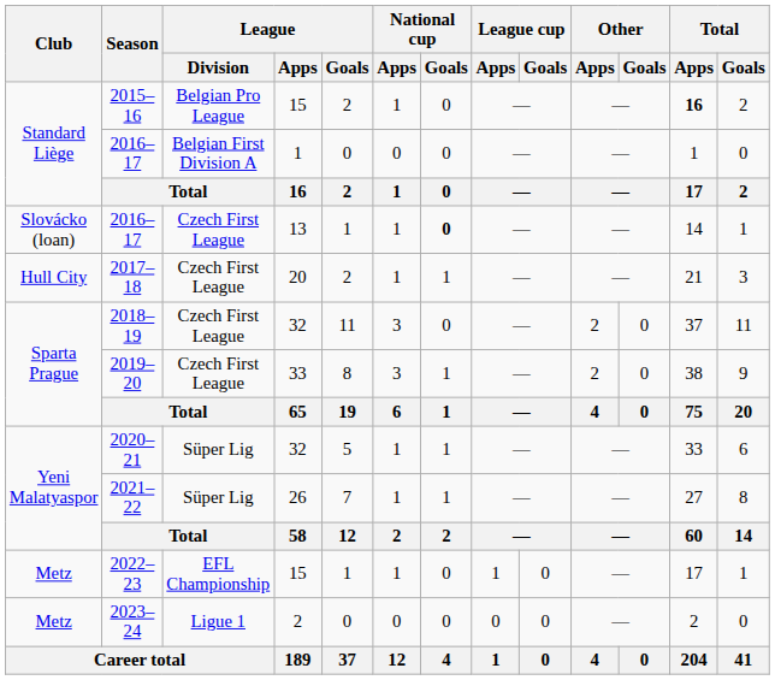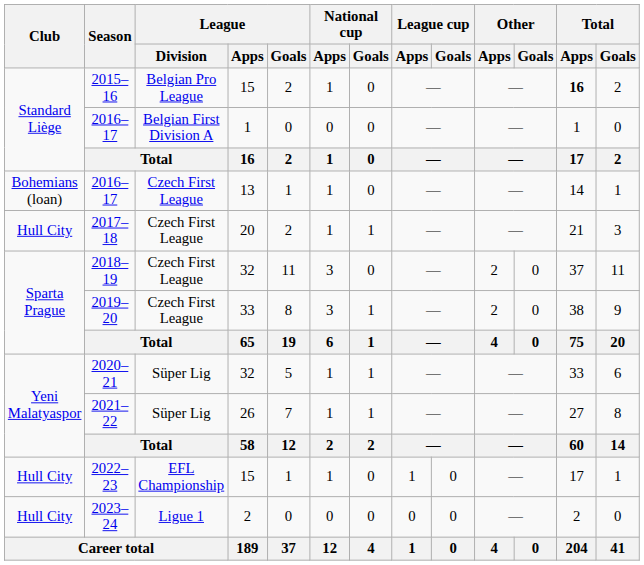 <table class="wikitable" style="text-align: center;">
 <tr>
 <th rowspan="2">Club</th>
 <th rowspan="2">Season</th>
 <th colspan="3">League</th>
 <th colspan="2">National cup</th>
 <th colspan="2">League cup</th>
 <th colspan="2">Other</th>
 <th colspan="2">Total</th>
 </tr>
 <tr>
 <th>Division</th>
 <th>Apps</th>
 <th>Goals</th>
 <th>Apps</th>
 <th>Goals</th>
 <th>Apps</th>
 <th>Goals</th>
 <th>Apps</th>
 <th>Goals</th>
 <th>Apps</th>
 <th>Goals</th>
 </tr>
 <tr>
 <td rowspan=3><a href='#'>Standard Liège</a></td>
 <td><a href='#'>2015–16</a></td>
 <td><a href='#'>Belgian Pro League</a></td>
 <td>15</td>
 <td>2</td>
 <td>1</td>
 <td>0</td>
 <td colspan=2>—</td>
 <td colspan=2>—</td>
 <td><strong>16</strong></td>
 <td>2</td>
 </tr>
 <tr>
 <td><a href='#'>2016–17</a></td>
 <td><a href='#'>Belgian First Division A</a></td>
 <td>1</td>
 <td>0</td>
 <td>0</td>
 <td>0</td>
 <td colspan=2>—</td>
 <td colspan=2>—</td>
 <td>1</td>
 <td>0</td>
 </tr>
 <tr>
 <th colspan=2>Total</th>
 <th>16</th>
 <th>2</th>
 <th>1</th>
 <th>0</th>
 <th colspan=2>—</th>
 <th colspan=2>—</th>
 <th>17</th>
 <th>2</th>
 </tr>
 <tr>
-<td><a href='#'>Slovácko</a> (loan)</td>
+<td><a href='#'>Bohemians</a> (loan)</td>
 <td><a href='#'>2016–17</a></td>
 <td><a href='#'>Czech First League</a></td>
 <td>13</td>
 <td>1</td>
 <td>1</td>
-<td><strong>0</strong></td>
+<td>0</td>
 <td colspan=2>—</td>
 <td colspan=2>—</td>
 <td>14</td>
 <td>1</td>
 </tr>
 <tr>
 <td><a href='#'>Hull City</a></td>
 <td><a href='#'>2017–18</a></td>
 <td>Czech First League</td>
 <td>20</td>
 <td>2</td>
 <td>1</td>
 <td>1</td>
 <td colspan=2>—</td>
 <td colspan=2>—</td>
 <td>21</td>
 <td>3</td>
 </tr>
 <tr>
 <td rowspan=3><a href='#'>Sparta Prague</a></td>
 <td><a href='#'>2018–19</a></td>
 <td>Czech First League</td>
 <td>32</td>
 <td>11</td>
 <td>3</td>
 <td>0</td>
 <td colspan=2>—</td>
 <td>2</td>
 <td>0</td>
 <td>37</td>
 <td>11</td>
 </tr>
 <tr>
 <td><a href='#'>2019–20</a></td>
 <td>Czech First League</td>
 <td>33</td>
 <td>8</td>
 <td>3</td>
 <td>1</td>
 <td colspan=2>—</td>
 <td>2</td>
 <td>0</td>
 <td>38</td>
 <td>9</td>
 </tr>
 <tr>
 <th colspan=2>Total</th>
 <th>65</th>
 <th>19</th>
 <th>6</th>
 <th>1</th>
 <th colspan=2>—</th>
 <th>4</th>
 <th>0</th>
 <th>75</th>
 <th>20</th>
 </tr>
 <tr>
 <td rowspan=3><a href='#'>Yeni Malatyaspor</a></td>
 <td><a href='#'>2020–21</a></td>
 <td>Süper Lig</td>
 <td>32</td>
 <td>5</td>
 <td>1</td>
 <td>1</td>
 <td colspan=2>—</td>
 <td colspan=2>—</td>
 <td>33</td>
 <td>6</td>
 </tr>
 <tr>
 <td><a href='#'>2021–22</a></td>
 <td>Süper Lig</td>
 <td>26</td>
 <td>7</td>
 <td>1</td>
 <td>1</td>
 <td colspan=2>—</td>
 <td colspan=2>—</td>
 <td>27</td>
 <td>8</td>
 </tr>
 <tr>
 <th colspan=2>Total</th>
 <th>58</th>
 <th>12</th>
 <th>2</th>
 <th>2</th>
 <th colspan=2>—</th>
 <th colspan=2>—</th>
 <th>60</th>
 <th>14</th>
 </tr>
 <tr>
-<td><a href='#'>Metz</a></td>
+<td><a href='#'>Hull City</a></td>
 <td><a href='#'>2022–23</a></td>
 <td><a href='#'>EFL Championship</a></td>
 <td>15</td>
 <td>1</td>
 <td>1</td>
 <td>0</td>
 <td>1</td>
 <td>0</td>
 <td colspan=2>—</td>
 <td>17</td>
 <td>1</td>
 </tr>
 <tr>
-<td><a href='#'>Metz</a></td>
+<td><a href='#'>Hull City</a></td>
 <td><a href='#'>2023–24</a></td>
 <td><a href='#'>Ligue 1</a></td>
 <td>2</td>
 <td>0</td>
 <td>0</td>
 <td>0</td>
 <td>0</td>
 <td>0</td>
 <td colspan=2>—</td>
 <td>2</td>
 <td>0</td>
 </tr>
 <tr>
 <th colspan="3">Career total</th>
 <th>189</th>
 <th>37</th>
 <th>12</th>
 <th>4</th>
 <th>1</th>
 <th>0</th>
 <th>4</th>
 <th>0</th>
 <th>204</th>
 <th>41</th>
 </tr>
 </table>
